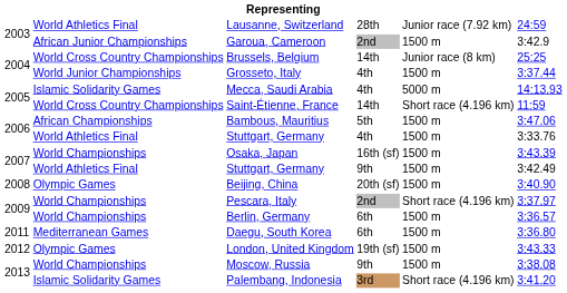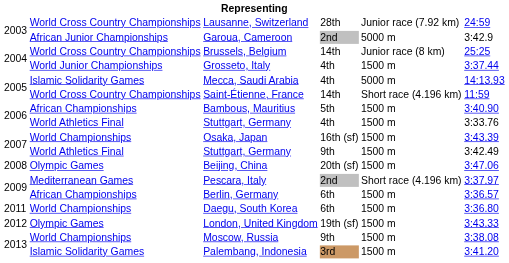 <table>
 <tr>
 <th colspan="6">Representing </th>
 </tr>
 <tr>
 <td rowspan=2>2003</td>
-<td><a href='#'>World Athletics Final</a></td>
+<td><a href='#'>World Cross Country Championships</a></td>
 <td><a href='#'>Lausanne, Switzerland</a></td>
 <td>28th</td>
 <td>Junior race (7.92 km)</td>
 <td><a href='#'>24:59</a></td>
 </tr>
 <tr>
 <td><a href='#'>African Junior Championships</a></td>
 <td><a href='#'>Garoua, Cameroon</a></td>
 <td bgcolor=silver>2nd</td>
-<td>1500 m</td>
+<td>5000 m</td>
 <td>3:42.9</td>
 </tr>
 <tr>
 <td rowspan=2>2004</td>
 <td><a href='#'>World Cross Country Championships</a></td>
 <td><a href='#'>Brussels, Belgium</a></td>
 <td>14th</td>
 <td>Junior race (8 km)</td>
 <td><a href='#'>25:25</a></td>
 </tr>
 <tr>
 <td><a href='#'>World Junior Championships</a></td>
 <td><a href='#'>Grosseto, Italy</a></td>
 <td>4th</td>
 <td>1500 m</td>
 <td><a href='#'>3:37.44</a></td>
 </tr>
 <tr>
 <td rowspan=2>2005</td>
 <td><a href='#'>Islamic Solidarity Games</a></td>
 <td><a href='#'>Mecca, Saudi Arabia</a></td>
 <td>4th</td>
 <td>5000 m</td>
 <td><a href='#'>14:13.93</a></td>
 </tr>
 <tr>
 <td><a href='#'>World Cross Country Championships</a></td>
 <td><a href='#'>Saint-Étienne, France</a></td>
 <td>14th</td>
 <td>Short race (4.196 km)</td>
 <td><a href='#'>11:59</a></td>
 </tr>
 <tr>
 <td rowspan=2>2006</td>
 <td><a href='#'>African Championships</a></td>
 <td><a href='#'>Bambous, Mauritius</a></td>
 <td>5th</td>
 <td>1500 m</td>
-<td><a href='#'>3:47.06</a></td>
+<td><a href='#'>3:40.90</a></td>
 </tr>
 <tr>
 <td><a href='#'>World Athletics Final</a></td>
 <td><a href='#'>Stuttgart, Germany</a></td>
 <td>4th</td>
 <td>1500 m</td>
 <td>3:33.76</td>
 </tr>
 <tr>
 <td rowspan=2>2007</td>
 <td><a href='#'>World Championships</a></td>
 <td><a href='#'>Osaka, Japan</a></td>
 <td>16th (sf)</td>
 <td>1500 m</td>
 <td><a href='#'>3:43.39</a></td>
 </tr>
 <tr>
 <td><a href='#'>World Athletics Final</a></td>
 <td><a href='#'>Stuttgart, Germany</a></td>
 <td>9th</td>
 <td>1500 m</td>
 <td>3:42.49</td>
 </tr>
 <tr>
 <td>2008</td>
 <td><a href='#'>Olympic Games</a></td>
 <td><a href='#'>Beijing, China</a></td>
 <td>20th (sf)</td>
 <td>1500 m</td>
-<td><a href='#'>3:40.90</a></td>
+<td><a href='#'>3:47.06</a></td>
 </tr>
 <tr>
 <td rowspan=2>2009</td>
-<td><a href='#'>World Championships</a></td>
+<td><a href='#'>Mediterranean Games</a></td>
 <td><a href='#'>Pescara, Italy</a></td>
 <td bgcolor="silver">2nd</td>
 <td>Short race (4.196 km)</td>
 <td><a href='#'>3:37.97</a></td>
 </tr>
 <tr>
-<td><a href='#'>World Championships</a></td>
+<td><a href='#'>African Championships</a></td>
 <td><a href='#'>Berlin, Germany</a></td>
 <td>6th</td>
 <td>1500 m</td>
 <td><a href='#'>3:36.57</a></td>
 </tr>
 <tr>
 <td>2011</td>
-<td><a href='#'>Mediterranean Games</a></td>
+<td><a href='#'>World Championships</a></td>
 <td><a href='#'>Daegu, South Korea</a></td>
 <td>6th</td>
 <td>1500 m</td>
 <td><a href='#'>3:36.80</a></td>
 </tr>
 <tr>
 <td>2012</td>
 <td><a href='#'>Olympic Games</a></td>
 <td><a href='#'>London, United Kingdom</a></td>
 <td>19th (sf)</td>
 <td>1500 m</td>
 <td><a href='#'>3:43.33</a></td>
 </tr>
 <tr>
 <td rowspan=2>2013</td>
 <td><a href='#'>World Championships</a></td>
 <td><a href='#'>Moscow, Russia</a></td>
 <td>9th</td>
 <td>1500 m</td>
 <td><a href='#'>3:38.08</a></td>
 </tr>
 <tr>
 <td><a href='#'>Islamic Solidarity Games</a></td>
 <td><a href='#'>Palembang, Indonesia</a></td>
 <td bgcolor=cc9966>3rd</td>
-<td>Short race (4.196 km)</td>
+<td>1500 m</td>
 <td><a href='#'>3:41.20</a></td>
 </tr>
 </table>
